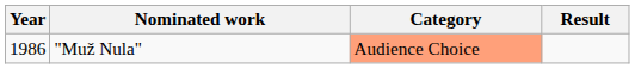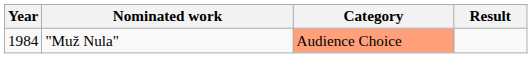 <table class="wikitable">
 <tr>
 <th width="32">Year</th>
 <th width="257">Nominated work</th>
 <th width="162">Category</th>
 <th width="69">Result</th>
 </tr>
 <tr>
-<td>1986</td>
+<td>1984</td>
 <td>"Muž Nula"</td>
 <td style="background: lightsalmon;">Audience Choice</td>
 <td></td>
 </tr>
 </table>
